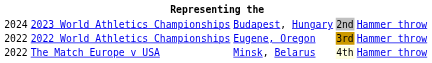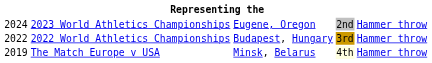 <table>
 <tr>
 <th colspan="7">Representing the </th>
 </tr>
 <tr>
 <td>2024</td>
 <td><a href='#'>2023 World Athletics Championships</a></td>
-<td><a href='#'>Budapest</a>, <a href='#'>Hungary</a></td>
+<td><a href='#'>Eugene, Oregon</a></td>
 <td bgcolor=silver>2nd</td>
 <td><a href='#'>Hammer throw</a></td>
 <td></td>
 </tr>
 <tr>
 <td>2022</td>
 <td><a href='#'>2022 World Athletics Championships</a></td>
-<td><a href='#'>Eugene, Oregon</a></td>
+<td><a href='#'>Budapest</a>, <a href='#'>Hungary</a></td>
 <td bgcolor=cc9900>3rd</td>
 <td><a href='#'>Hammer throw</a></td>
 <td></td>
 </tr>
 <tr>
-<td>2022</td>
+<td>2019</td>
 <td><a href='#'>The Match Europe v USA</a></td>
 <td><a href='#'>Minsk</a>, <a href='#'>Belarus</a></td>
 <td style="background: lightyellow;">4th</td>
 <td><a href='#'>Hammer throw</a></td>
 <td></td>
 </tr>
 </table>
